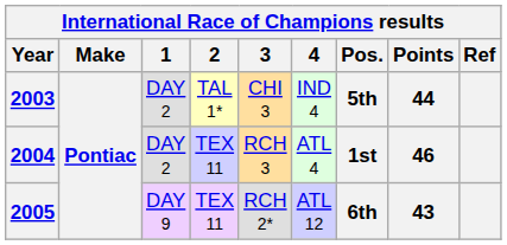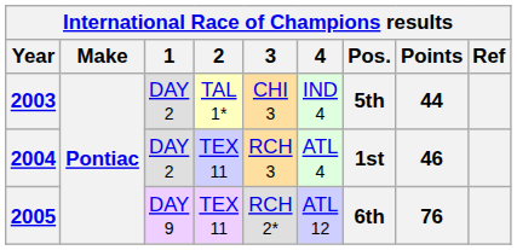 <table class="wikitable" style="text-align:center; font-size:75%">
 <tr>
 <th colspan=9><a href='#'>International Race of Champions</a> results</th>
 </tr>
 <tr>
 <th>Year</th>
 <th>Make</th>
 <th>1</th>
 <th>2</th>
 <th>3</th>
 <th>4</th>
 <th>Pos.</th>
 <th>Points</th>
 <th>Ref</th>
 </tr>
 <tr>
 <th><a href='#'>2003</a></th>
 <th rowspan=3><a href='#'>Pontiac</a></th>
 <td style="background:#DFDFDF;"><a href='#'>DAY</a><br><small>2</small></td>
 <td style="background:#FFFFBF;"><a href='#'>TAL</a><br><small>1*</small></td>
 <td style="background:#FFDF9F;"><a href='#'>CHI</a><br><small>3</small></td>
 <td style="background:#DFFFDF;"><a href='#'>IND</a><br><small>4</small></td>
 <th>5th</th>
 <th>44</th>
 <th></th>
 </tr>
 <tr>
 <th><a href='#'>2004</a></th>
 <td style="background:#DFDFDF;"><a href='#'>DAY</a><br><small>2</small></td>
 <td style="background:#CFCFFF;"><a href='#'>TEX</a><br><small>11</small></td>
 <td style="background:#FFDF9F;"><a href='#'>RCH</a><br><small>3</small></td>
 <td style="background:#DFFFDF;"><a href='#'>ATL</a><br><small>4</small></td>
 <th>1st</th>
 <th>46</th>
 <th></th>
 </tr>
 <tr>
 <th><a href='#'>2005</a></th>
 <td style="background:#EFCFFF;"><a href='#'>DAY</a><br><small>9</small></td>
 <td style="background:#EFCFFF;"><a href='#'>TEX</a><br><small>11</small></td>
 <td style="background:#DFDFDF;"><a href='#'>RCH</a><br><small>2*</small></td>
 <td style="background:#CFCFFF;"><a href='#'>ATL</a><br><small>12</small></td>
 <th>6th</th>
-<th>43</th>
+<th>76</th>
 <th></th>
 </tr>
 </table>
